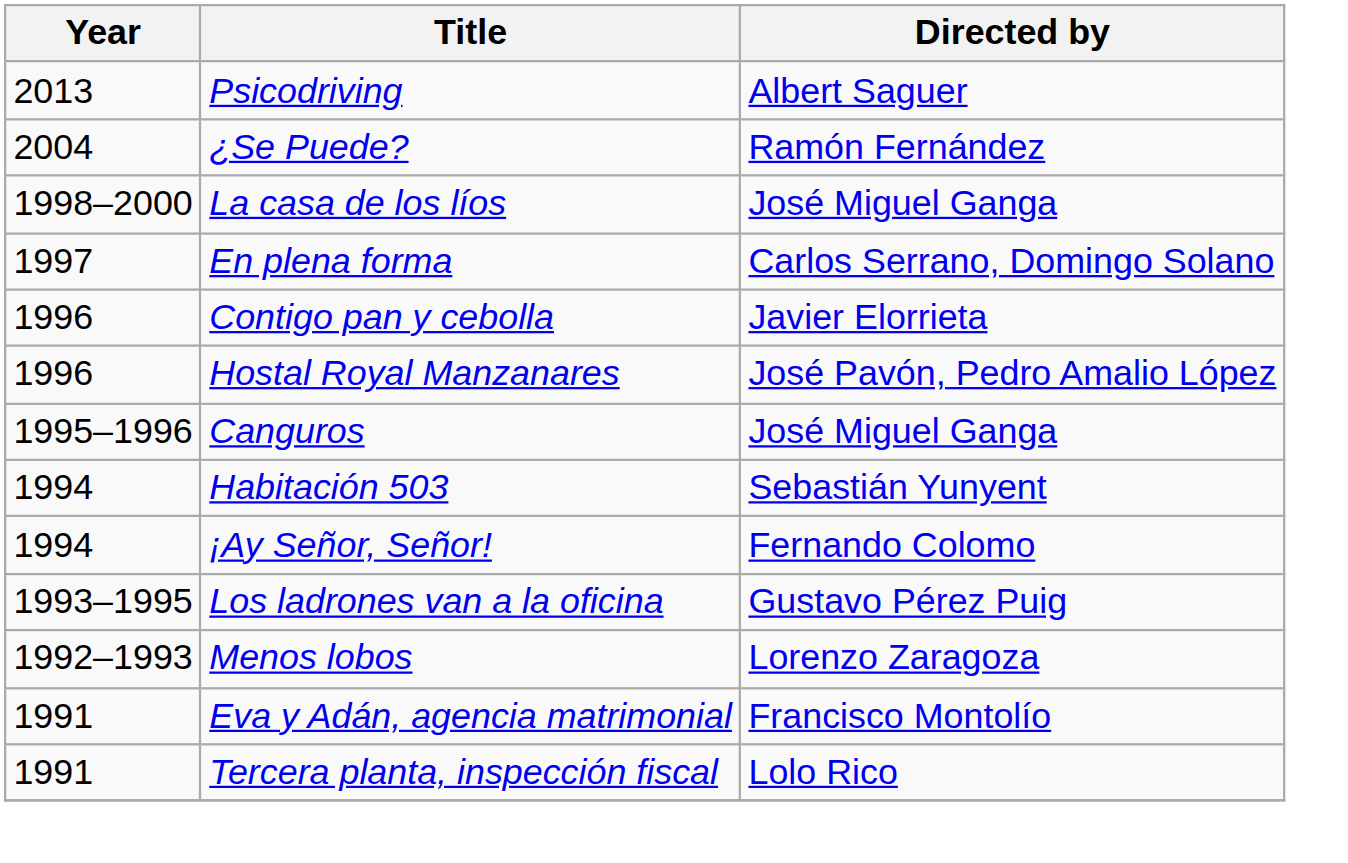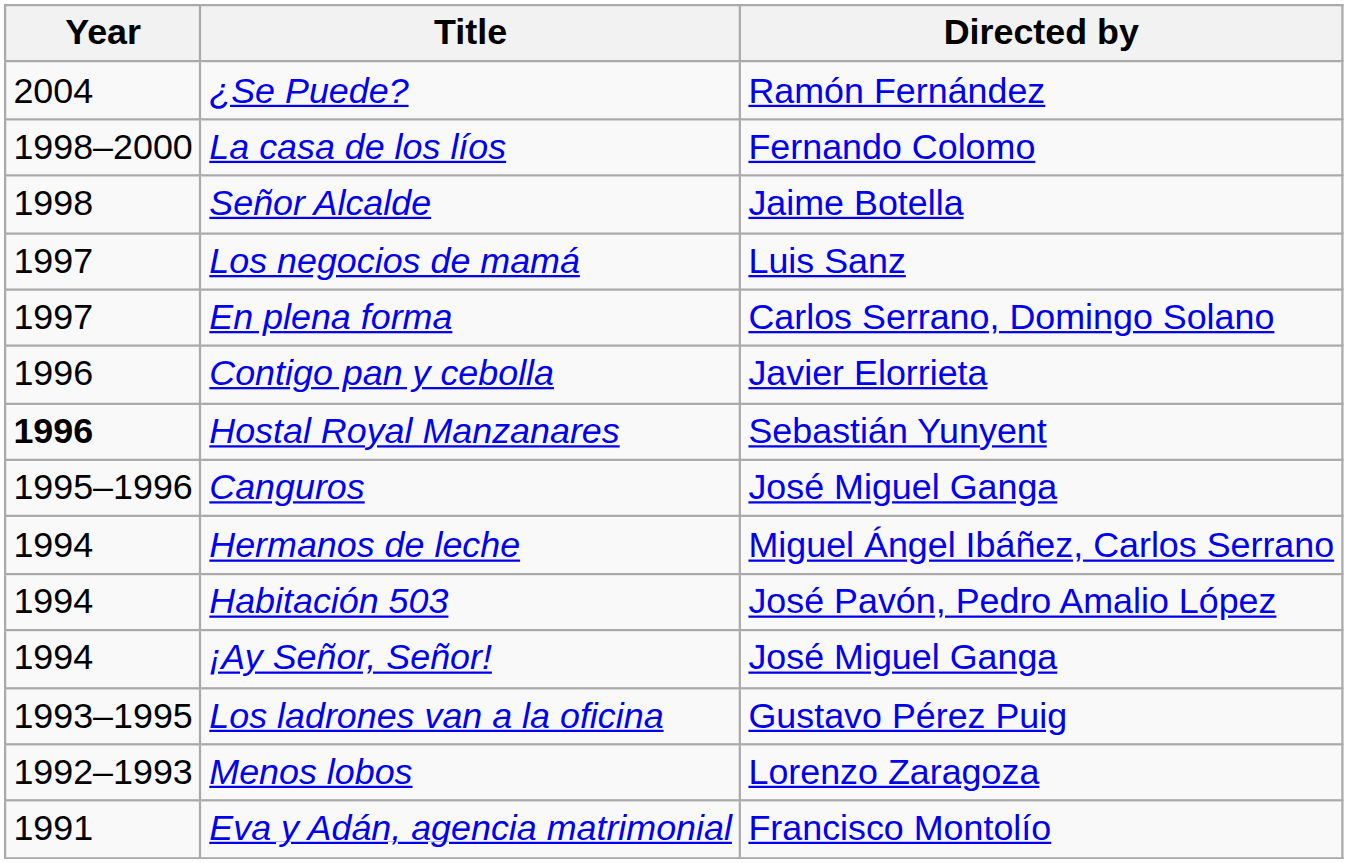 <table class="wikitable">
 <tr>
 <th>Year</th>
 <th>Title</th>
 <th>Directed by</th>
-</tr>
-<tr>
-<td>2013</td>
-<td><em><a href='#'>Psicodriving</a></em></td>
-<td><a href='#'>Albert Saguer</a></td>
 </tr>
 <tr>
 <td>2004</td>
 <td><em><a href='#'>¿Se Puede?</a></em></td>
 <td><a href='#'>Ramón Fernández</a></td>
 </tr>
 <tr>
 <td>1998–2000</td>
 <td><em><a href='#'>La casa de los líos</a></em></td>
-<td><a href='#'>José Miguel Ganga</a></td>
+<td><a href='#'>Fernando Colomo</a></td>
+</tr>
+<tr>
+<td>1998</td>
+<td><em><a href='#'>Señor Alcalde</a></em></td>
+<td><a href='#'>Jaime Botella</a></td>
+</tr>
+<tr>
+<td>1997</td>
+<td><em><a href='#'>Los negocios de mamá</a></em></td>
+<td><a href='#'>Luis Sanz</a></td>
 </tr>
 <tr>
 <td>1997</td>
 <td><em><a href='#'>En plena forma</a></em></td>
 <td><a href='#'>Carlos Serrano, Domingo Solano</a></td>
 </tr>
 <tr>
 <td>1996</td>
 <td><em><a href='#'>Contigo pan y cebolla</a></em></td>
 <td><a href='#'>Javier Elorrieta</a></td>
 </tr>
 <tr>
-<td>1996</td>
+<td><strong>1996</strong></td>
 <td><em><a href='#'>Hostal Royal Manzanares</a></em></td>
-<td><a href='#'>José Pavón, Pedro Amalio López</a></td>
+<td><a href='#'>Sebastián Yunyent</a></td>
 </tr>
 <tr>
 <td>1995–1996</td>
 <td><em><a href='#'>Canguros</a></em></td>
 <td><a href='#'>José Miguel Ganga</a></td>
 </tr>
 <tr>
 <td>1994</td>
+<td><em><a href='#'>Hermanos de leche</a></em></td>
+<td><a href='#'>Miguel Ángel Ibáñez, Carlos Serrano</a></td>
+</tr>
+<tr>
+<td>1994</td>
 <td><em><a href='#'>Habitación 503</a></em></td>
-<td><a href='#'>Sebastián Yunyent</a></td>
+<td><a href='#'>José Pavón, Pedro Amalio López</a></td>
 </tr>
 <tr>
 <td>1994</td>
 <td><em><a href='#'>¡Ay Señor, Señor!</a></em></td>
-<td><a href='#'>Fernando Colomo</a></td>
+<td><a href='#'>José Miguel Ganga</a></td>
 </tr>
 <tr>
 <td>1993–1995</td>
 <td><em><a href='#'>Los ladrones van a la oficina</a></em></td>
 <td><a href='#'>Gustavo Pérez Puig</a></td>
 </tr>
 <tr>
 <td>1992–1993</td>
 <td><em><a href='#'>Menos lobos</a></em></td>
 <td><a href='#'>Lorenzo Zaragoza</a></td>
 </tr>
 <tr>
 <td>1991</td>
 <td><em><a href='#'>Eva y Adán, agencia matrimonial</a></em></td>
 <td><a href='#'>Francisco Montolío</a></td>
 </tr>
 <tr>
-<td>1991</td>
-<td><em><a href='#'>Tercera planta, inspección fiscal</a></em></td>
-<td><a href='#'>Lolo Rico</a></td>
-</tr>
-<tr>
 </tr>
 </table>
